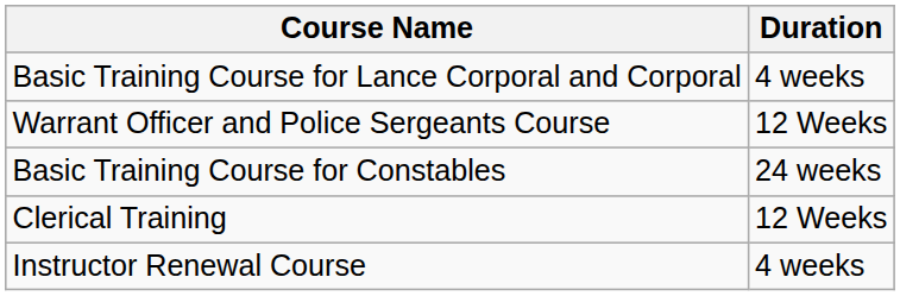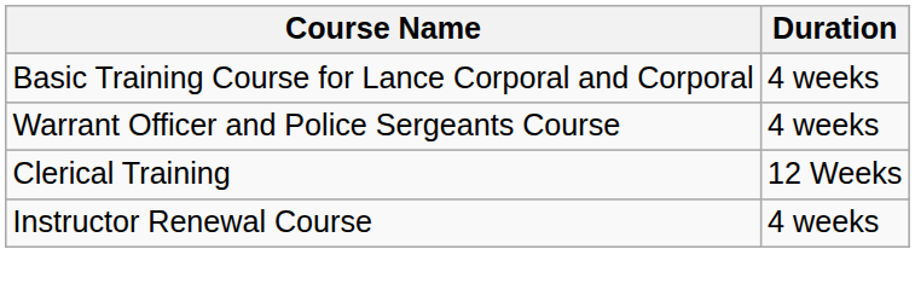 <table class="wikitable">
 <tr>
 <th>Course Name</th>
 <th>Duration</th>
 </tr>
 <tr>
 <td>Basic Training Course for Lance Corporal and Corporal</td>
 <td>4 weeks</td>
 </tr>
 <tr>
 <td>Warrant Officer and Police Sergeants Course</td>
-<td>12 Weeks</td>
-</tr>
-<tr>
-<td>Basic Training Course for Constables</td>
-<td>24 weeks</td>
+<td>4 weeks</td>
 </tr>
 <tr>
 <td>Clerical Training</td>
 <td>12 Weeks</td>
 </tr>
 <tr>
 <td>Instructor Renewal Course</td>
 <td>4 weeks</td>
 </tr>
 </table>
